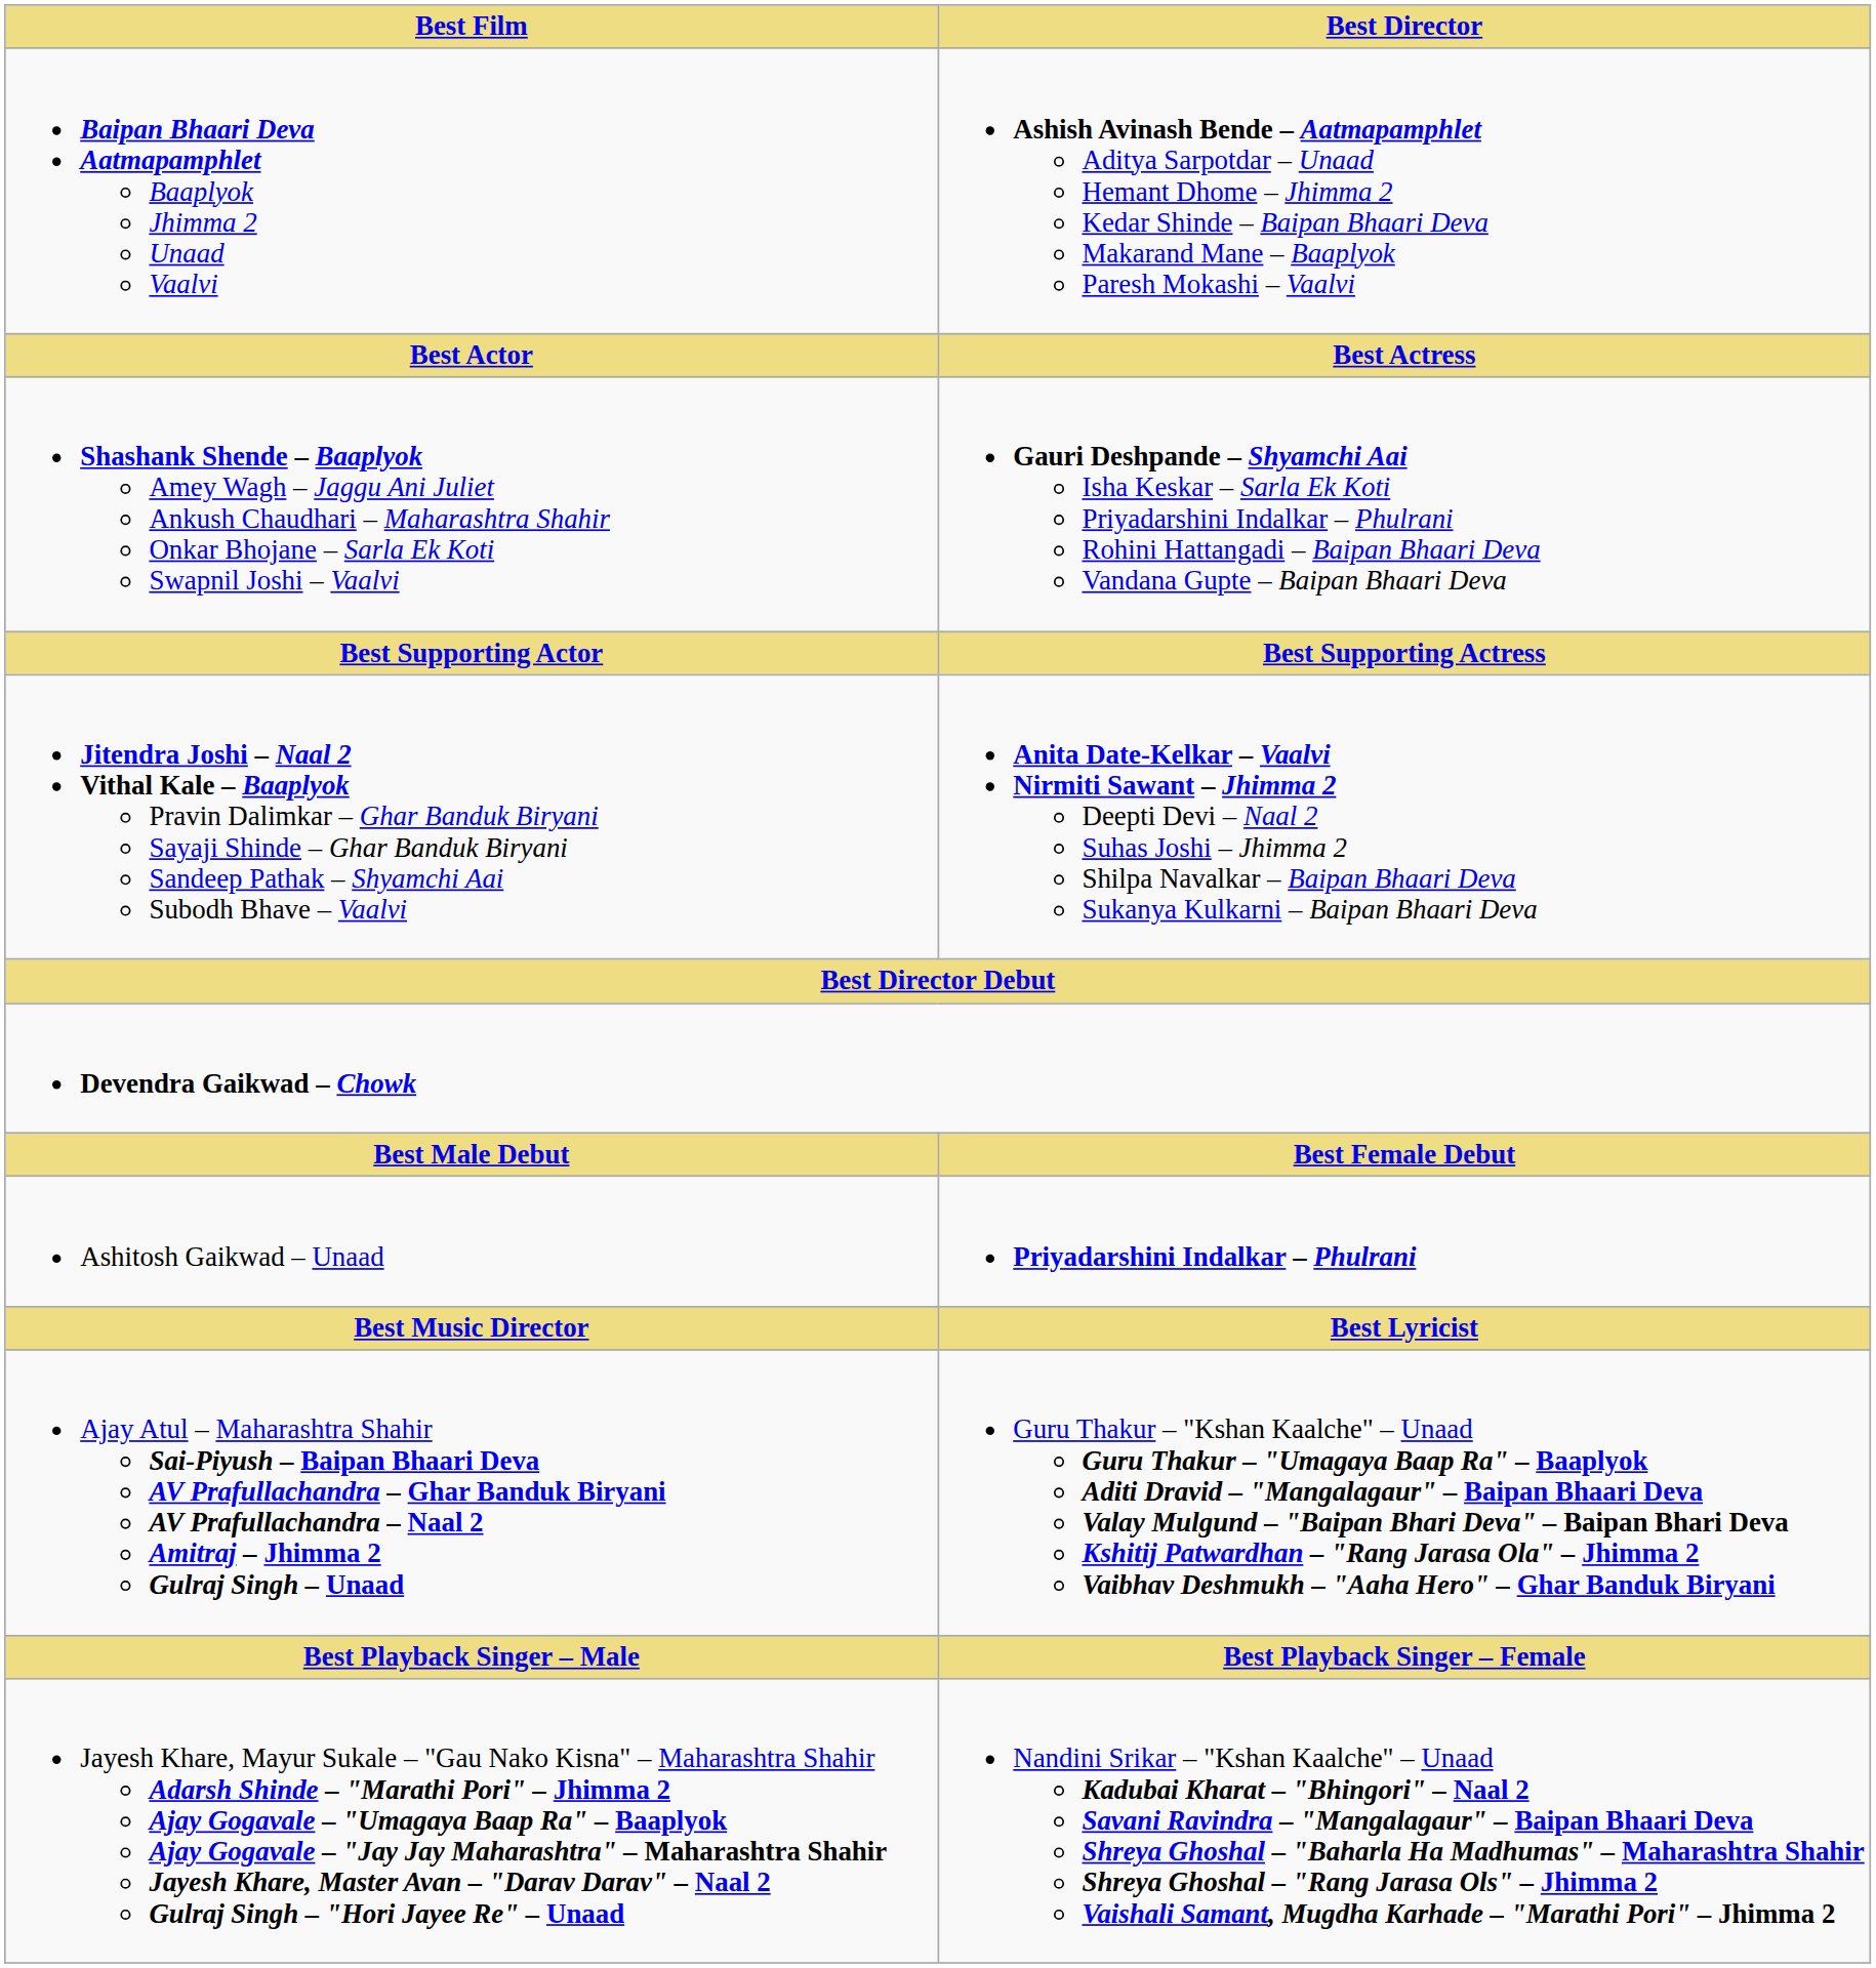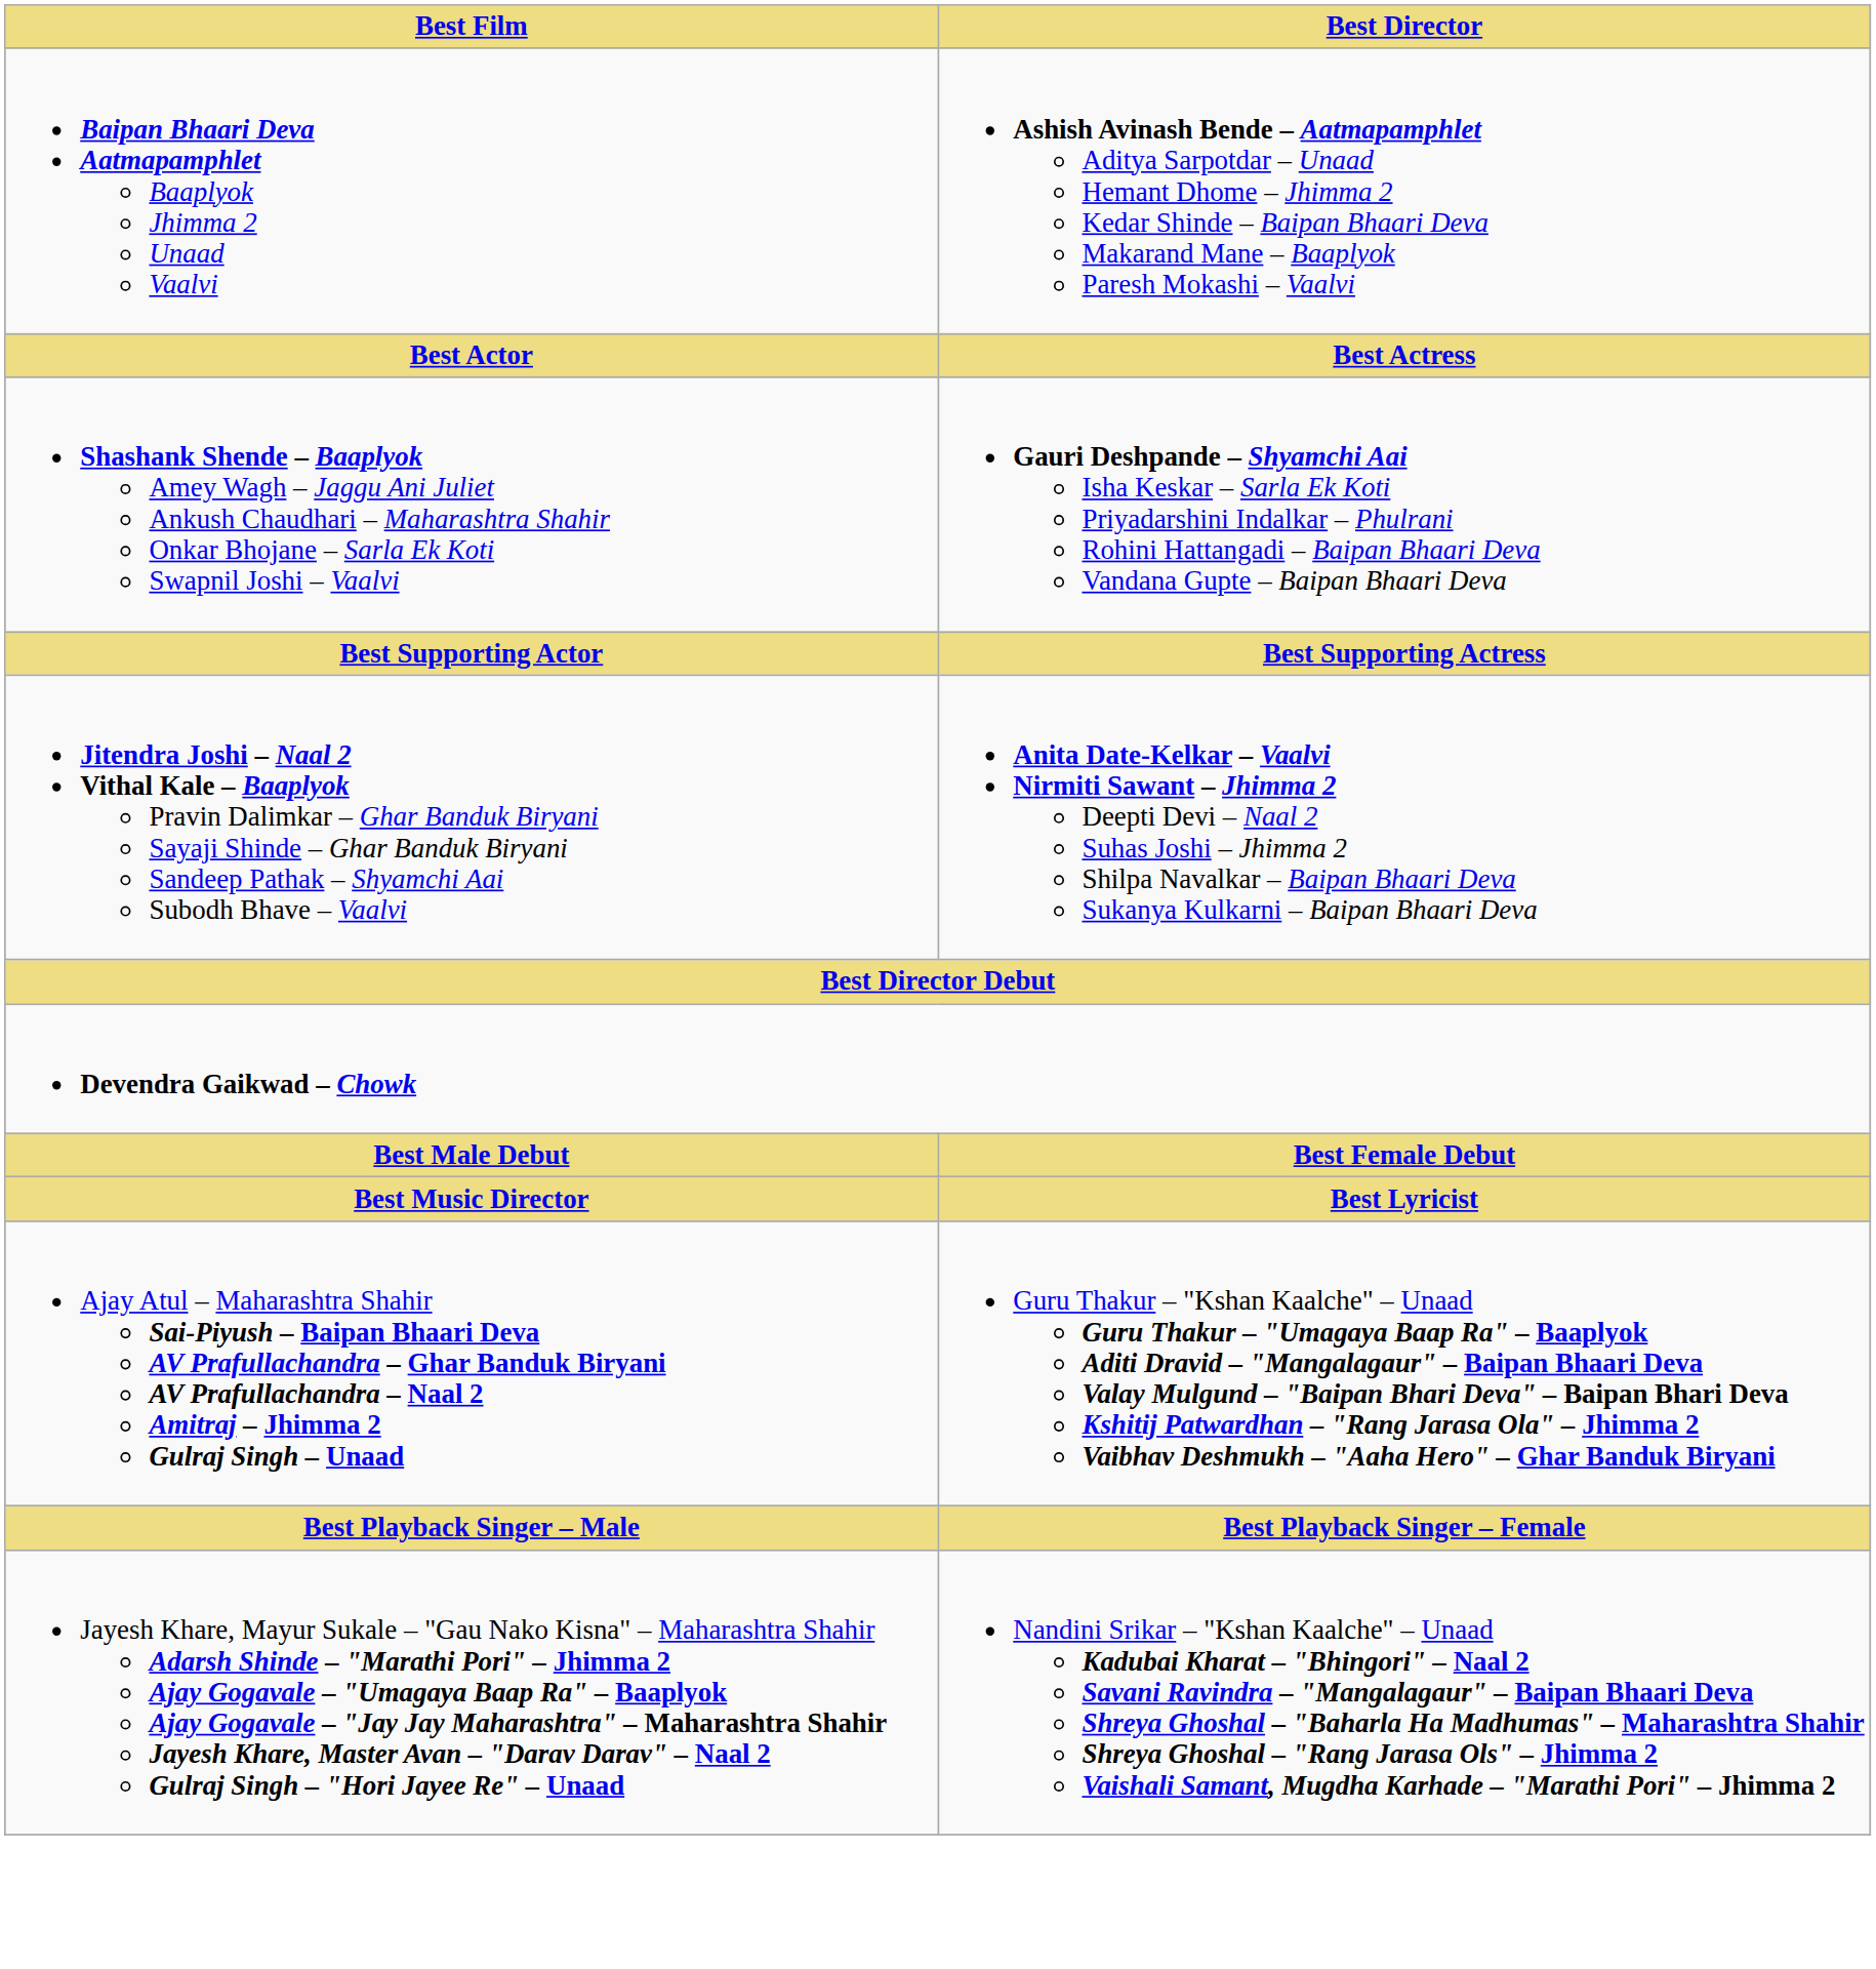 <table class="wikitable">
 <tr>
 <th style="background:#EEDD82; width:50%;"><a href='#'>Best Film</a></th>
 <th style="background:#EEDD82; width:50%;"><a href='#'>Best Director</a></th>
 </tr>
 <tr>
 <td valign="top"><br><ul><li><strong><em><a href='#'>Baipan Bhaari Deva</a></em></strong></li><li><strong><em><a href='#'>Aatmapamphlet</a></em></strong><ul><li><em><a href='#'>Baaplyok</a></em></li><li><em><a href='#'>Jhimma 2</a></em></li><li><em><a href='#'>Unaad</a></em></li><li><em><a href='#'>Vaalvi</a></em></li></ul></li></ul></td>
 <td valign="top"><br><ul><li><strong>Ashish Avinash Bende –</strong> <strong><em><a href='#'>Aatmapamphlet</a></em></strong><ul><li><a href='#'>Aditya Sarpotdar</a> – <em><a href='#'>Unaad</a></em></li><li><a href='#'>Hemant Dhome</a> – <em><a href='#'>Jhimma 2</a></em></li><li><a href='#'>Kedar Shinde</a> – <em><a href='#'>Baipan Bhaari Deva</a></em></li><li><a href='#'>Makarand Mane</a>  – <em><a href='#'>Baaplyok</a></em></li><li><a href='#'>Paresh Mokashi</a> – <em><a href='#'>Vaalvi</a></em></li></ul></li></ul></td>
 </tr>
 <tr>
 <th style="background:#EEDD82;"><a href='#'>Best Actor</a></th>
 <th style="background:#EEDD82;"><a href='#'>Best Actress</a></th>
 </tr>
 <tr>
 <td><br><ul><li><strong><a href='#'>Shashank Shende</a> –</strong> <strong><em><a href='#'>Baaplyok</a></em></strong><ul><li><a href='#'>Amey Wagh</a> – <em><a href='#'>Jaggu Ani Juliet</a></em></li><li><a href='#'>Ankush Chaudhari</a> – <em><a href='#'>Maharashtra Shahir</a></em></li><li><a href='#'>Onkar Bhojane</a> – <em><a href='#'>Sarla Ek Koti</a></em></li><li><a href='#'>Swapnil Joshi</a> – <em><a href='#'>Vaalvi</a></em></li></ul></li></ul></td>
 <td valign="top"><br><ul><li><strong>Gauri Deshpande –</strong> <strong><em><a href='#'>Shyamchi Aai</a></em></strong><ul><li><a href='#'>Isha Keskar</a> – <em><a href='#'>Sarla Ek Koti</a></em></li><li><a href='#'>Priyadarshini Indalkar</a> – <em><a href='#'>Phulrani</a></em></li><li><a href='#'>Rohini Hattangadi</a> – <em><a href='#'>Baipan Bhaari Deva</a></em></li><li><a href='#'>Vandana Gupte</a> – <em>Baipan Bhaari Deva</em></li></ul></li></ul></td>
 </tr>
 <tr>
 <th style="background:#EEDD82;"><a href='#'>Best Supporting Actor</a></th>
 <th style="background:#EEDD82;"><a href='#'>Best Supporting Actress</a></th>
 </tr>
 <tr>
 <td><br><ul><li><strong><a href='#'>Jitendra Joshi</a> –</strong> <strong><em><a href='#'>Naal 2</a></em></strong></li><li><strong>Vithal Kale –</strong> <strong><em><a href='#'>Baaplyok</a></em></strong><ul><li>Pravin Dalimkar – <em><a href='#'>Ghar Banduk Biryani</a></em></li><li><a href='#'>Sayaji Shinde</a> – <em>Ghar Banduk Biryani</em></li><li><a href='#'>Sandeep Pathak</a> – <em><a href='#'>Shyamchi Aai</a></em></li><li>Subodh Bhave – <em><a href='#'>Vaalvi</a></em></li></ul></li></ul></td>
 <td valign="top"><br><ul><li><strong><a href='#'>Anita Date-Kelkar</a> –</strong> <strong><em><a href='#'>Vaalvi</a></em></strong></li><li><strong><a href='#'>Nirmiti Sawant</a> –</strong> <strong><em><a href='#'>Jhimma 2</a></em></strong><ul><li>Deepti Devi – <em><a href='#'>Naal 2</a></em></li><li><a href='#'>Suhas Joshi</a> – <em>Jhimma 2</em></li><li>Shilpa Navalkar – <em><a href='#'>Baipan Bhaari Deva</a></em></li><li><a href='#'>Sukanya Kulkarni</a> – <em>Baipan Bhaari Deva</em></li></ul></li></ul></td>
 </tr>
 <tr>
 <th colspan="2" style="background:#EEDD82;"><a href='#'>Best Director Debut</a></th>
 </tr>
 <tr>
 <td colspan="2"><br><ul><li><strong>Devendra Gaikwad – <em><a href='#'>Chowk</a><strong><em></li></ul></td>
 </tr>
 <tr>
 <th style="background:#EEDD82;"><a href='#'>Best Male Debut</a></th>
 <th style="background:#EEDD82;"><a href='#'>Best Female Debut</a></th>
 </tr>
 <tr>
-<td><br><ul><li></strong>Ashitosh Gaikwad – </em><a href='#'>Unaad</a></em></strong></li></ul></td>
-<td valign="top"><br><ul><li><strong><a href='#'>Priyadarshini Indalkar</a> – <em><a href='#'>Phulrani</a><strong><em></li></ul></td>
-</tr>
-<tr>
 <th style="background:#EEDD82;"><a href='#'>Best Music Director</a></th>
 <th style="background:#EEDD82;"><a href='#'>Best Lyricist</a></th>
 </tr>
 <tr>
 <td valign="top"><br><ul><li></strong><a href='#'>Ajay Atul</a> – <strong> </em></strong><a href='#'>Maharashtra Shahir</a><strong><em><ul><li>Sai-Piyush – </em><a href='#'>Baipan Bhaari Deva</a><em></li><li><a href='#'>AV Prafullachandra</a> – </em><a href='#'>Ghar Banduk Biryani</a><em></li><li>AV Prafullachandra – </em><a href='#'>Naal 2</a><em></li><li><a href='#'>Amitraj</a> – </em><a href='#'>Jhimma 2</a><em></li><li>Gulraj Singh – </em><a href='#'>Unaad</a><em></li></ul></li></ul></td>
 <td valign="top"><br><ul><li></strong><a href='#'>Guru Thakur</a> – "Kshan Kaalche" –<strong> </em></strong><a href='#'>Unaad</a><strong><em><ul><li>Guru Thakur – "Umagaya Baap Ra" – </em><a href='#'>Baaplyok</a><em></li><li>Aditi Dravid – "Mangalagaur" – </em><a href='#'>Baipan Bhaari Deva</a><em></li><li>Valay Mulgund – "Baipan Bhari Deva" – </em>Baipan Bhari Deva<em></li><li><a href='#'>Kshitij Patwardhan</a> – "Rang Jarasa Ola" – </em><a href='#'>Jhimma 2</a><em></li><li>Vaibhav Deshmukh – "Aaha Hero" – </em><a href='#'>Ghar Banduk Biryani</a><em></li></ul></li></ul></td>
 </tr>
 <tr>
 <th style="background:#EEDD82;"><a href='#'>Best Playback Singer – Male</a></th>
 <th style="background:#EEDD82;"><a href='#'>Best Playback Singer – Female</a></th>
 </tr>
 <tr>
 <td valign="top"><br><ul><li></strong>Jayesh Khare, Mayur Sukale – "Gau Nako Kisna" –<strong> </em></strong><a href='#'>Maharashtra Shahir</a><strong><em><ul><li><a href='#'>Adarsh Shinde</a> – "Marathi Pori" – </em><a href='#'>Jhimma 2</a><em></li><li><a href='#'>Ajay Gogavale</a> – "Umagaya Baap Ra" – </em><a href='#'>Baaplyok</a><em></li><li><a href='#'>Ajay Gogavale</a> – "Jay Jay Maharashtra" – </em>Maharashtra Shahir<em></li><li>Jayesh Khare, Master Avan – "Darav Darav" – </em><a href='#'>Naal 2</a><em></li><li>Gulraj Singh – "Hori Jayee Re" – </em><a href='#'>Unaad</a><em></li></ul></li></ul></td>
 <td valign="top"><br><ul><li></strong><a href='#'>Nandini Srikar</a> – "Kshan Kaalche" –<strong> </em></strong><a href='#'>Unaad</a><strong><em><ul><li>Kadubai Kharat – "Bhingori" – </em><a href='#'>Naal 2</a><em></li><li><a href='#'>Savani Ravindra</a> – "Mangalagaur" – </em><a href='#'>Baipan Bhaari Deva</a><em></li><li><a href='#'>Shreya Ghoshal</a> – "Baharla Ha Madhumas" – </em><a href='#'>Maharashtra Shahir</a><em></li><li>Shreya Ghoshal – "Rang Jarasa Ols" – </em><a href='#'>Jhimma 2</a><em></li><li><a href='#'>Vaishali Samant</a>, Mugdha Karhade – "Marathi Pori" – </em>Jhimma 2<em></li></ul></li></ul></td>
 </tr>
 </table>
